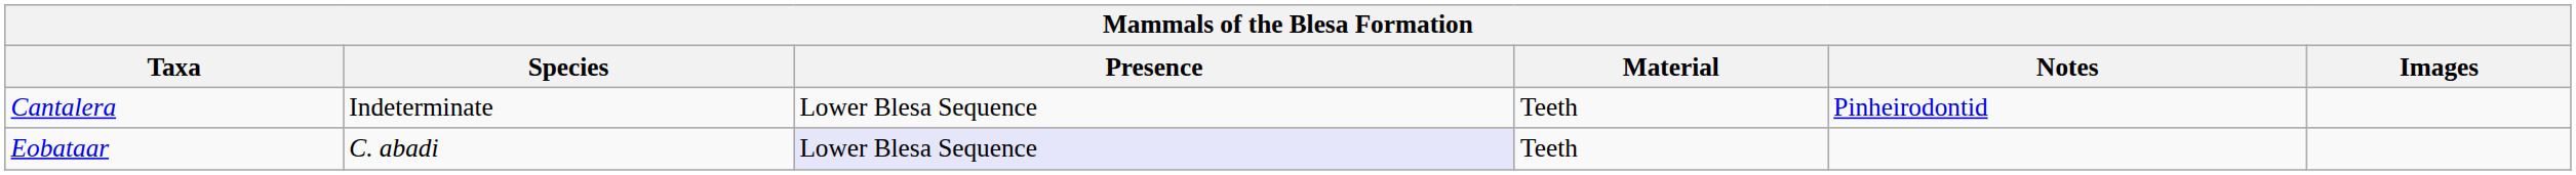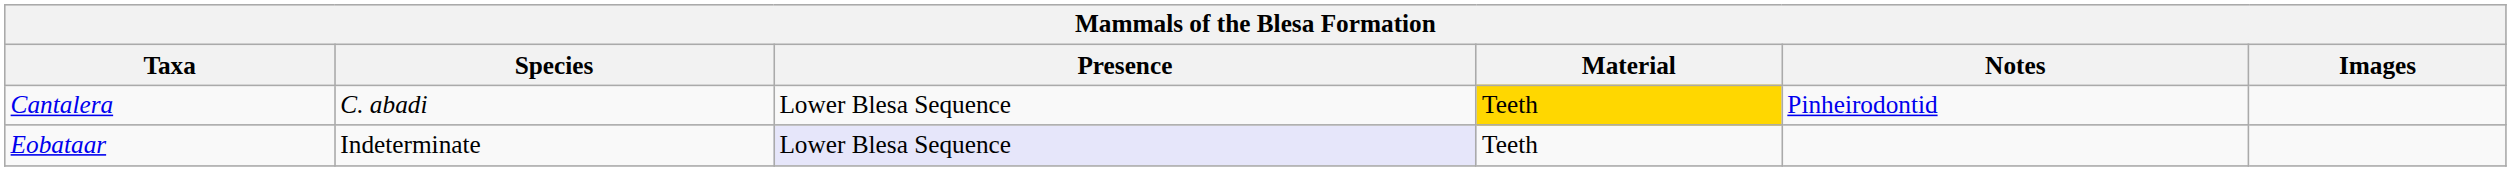 <table class="wikitable" align="center" width="100%">
 <tr>
 <th colspan="7" align="center"><strong>Mammals of the Blesa Formation</strong></th>
 </tr>
 <tr>
 <th>Taxa</th>
 <th>Species</th>
 <th>Presence</th>
 <th>Material</th>
 <th>Notes</th>
 <th>Images</th>
 </tr>
 <tr>
 <td><em><a href='#'>Cantalera</a></em></td>
-<td>Indeterminate</td>
+<td><em>C. abadi</em></td>
 <td>Lower Blesa Sequence</td>
-<td>Teeth</td>
+<td style="background: gold;">Teeth</td>
 <td><a href='#'>Pinheirodontid</a></td>
 <td></td>
 </tr>
 <tr>
 <td><a href='#'><em>Eobataar</em></a></td>
-<td><em>C. abadi</em></td>
+<td>Indeterminate</td>
 <td style="background: lavender;">Lower Blesa Sequence</td>
 <td>Teeth</td>
 <td></td>
 <td></td>
 </tr>
 </table>
